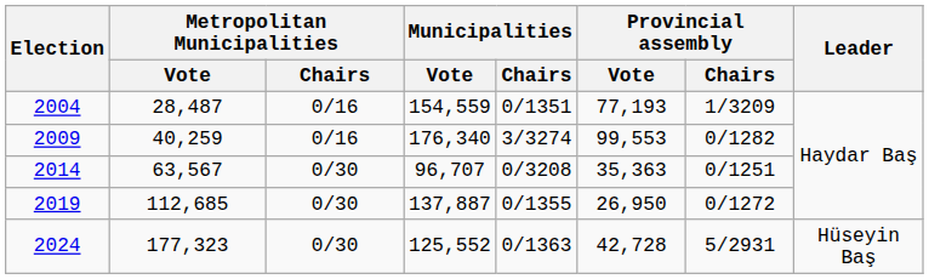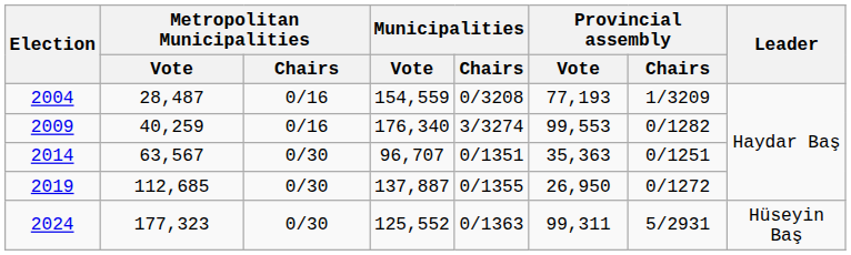 <table class="sortable wikitable" style="text-align: center;">
 <tr>
 <th scope="col" rowspan="2">Election</th>
 <th scope="col" colspan="2">Metropolitan Municipalities</th>
 <th scope="col" colspan="2">Municipalities</th>
 <th scope="col" colspan="2">Provincial assembly</th>
 <th scope="col" rowspan="2">Leader</th>
 </tr>
 <tr>
 <th scope="col">Vote</th>
 <th scope="col">Chairs</th>
 <th scope="col">Vote</th>
 <th scope="col">Chairs</th>
 <th scope="col">Vote</th>
 <th scope="col">Chairs</th>
 </tr>
 <tr>
 <td><a href='#'>2004</a></td>
 <td>28,487</td>
 <td>0/16</td>
 <td>154,559</td>
-<td>0/1351</td>
+<td>0/3208</td>
 <td>77,193</td>
 <td>1/3209</td>
 <td rowspan="4">Haydar Baş</td>
 </tr>
 <tr>
 <td><a href='#'>2009</a></td>
 <td>40,259</td>
 <td>0/16</td>
 <td>176,340</td>
 <td>3/3274</td>
 <td>99,553</td>
 <td>0/1282</td>
 </tr>
 <tr>
 <td><a href='#'>2014</a></td>
 <td>63,567</td>
 <td>0/30</td>
 <td>96,707</td>
-<td>0/3208</td>
+<td>0/1351</td>
 <td>35,363</td>
 <td>0/1251</td>
 </tr>
 <tr>
 <td><a href='#'>2019</a></td>
 <td>112,685</td>
 <td>0/30</td>
 <td>137,887</td>
 <td>0/1355</td>
 <td>26,950</td>
 <td>0/1272</td>
 </tr>
 <tr>
 <td><a href='#'>2024</a></td>
 <td>177,323</td>
 <td>0/30</td>
 <td>125,552</td>
 <td>0/1363</td>
-<td>42,728</td>
+<td>99,311</td>
 <td>5/2931</td>
 <td>Hüseyin Baş</td>
 </tr>
 </table>
